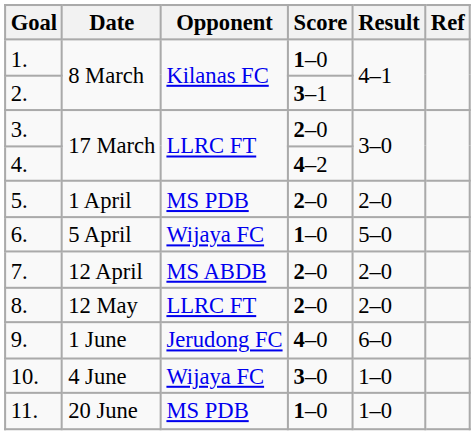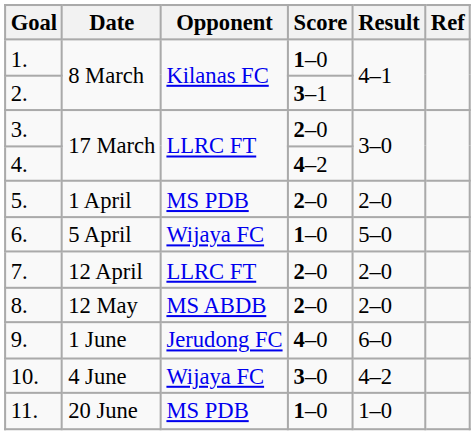 <table class="wikitable" style="font-size:70%; margin-left: 55px;">
 <tr>
 <th>Goal</th>
 <th>Date</th>
 <th>Opponent</th>
 <th>Score</th>
 <th>Result</th>
 <th>Ref</th>
 </tr>
 <tr>
 <td>1.</td>
 <td ! rowspan="2">8 March</td>
 <td ! rowspan="2"><a href='#'>Kilanas FC</a></td>
 <td><strong>1</strong>–0</td>
 <td ! rowspan="2">4–1</td>
 <td ! rowspan="2"></td>
 </tr>
 <tr>
 <td>2.</td>
 <td><strong>3</strong>–1</td>
 </tr>
 <tr>
 <td>3.</td>
 <td ! rowspan="2">17 March</td>
 <td ! rowspan="2"><a href='#'>LLRC FT</a></td>
 <td><strong>2</strong>–0</td>
 <td ! rowspan="2">3–0</td>
 <td ! rowspan="2"></td>
 </tr>
 <tr>
 <td>4.</td>
 <td><strong>4</strong>–2</td>
 </tr>
 <tr>
 <td>5.</td>
 <td>1 April</td>
 <td><a href='#'>MS PDB</a></td>
 <td><strong>2</strong>–0</td>
 <td>2–0</td>
 <td></td>
 </tr>
 <tr>
 <td>6.</td>
 <td>5 April</td>
 <td><a href='#'>Wijaya FC</a></td>
 <td><strong>1</strong>–0</td>
 <td>5–0</td>
 <td></td>
 </tr>
 <tr>
 <td>7.</td>
 <td>12 April</td>
-<td><a href='#'>MS ABDB</a></td>
+<td><a href='#'>LLRC FT</a></td>
 <td><strong>2</strong>–0</td>
 <td>2–0</td>
 <td></td>
 </tr>
 <tr>
 <td>8.</td>
 <td>12 May</td>
-<td><a href='#'>LLRC FT</a></td>
+<td><a href='#'>MS ABDB</a></td>
 <td><strong>2</strong>–0</td>
 <td>2–0</td>
 <td></td>
 </tr>
 <tr>
 <td>9.</td>
 <td>1 June</td>
 <td><a href='#'>Jerudong FC</a></td>
 <td><strong>4</strong>–0</td>
 <td>6–0</td>
 <td></td>
 </tr>
 <tr>
 <td>10.</td>
 <td>4 June</td>
 <td><a href='#'>Wijaya FC</a></td>
 <td><strong>3</strong>–0</td>
-<td>1–0</td>
+<td>4–2</td>
 <td></td>
 </tr>
 <tr>
 <td>11.</td>
 <td>20 June</td>
 <td><a href='#'>MS PDB</a></td>
 <td><strong>1</strong>–0</td>
 <td>1–0</td>
 <td></td>
 </tr>
 </table>
